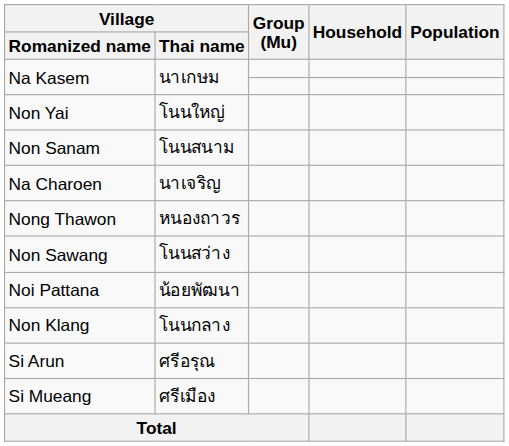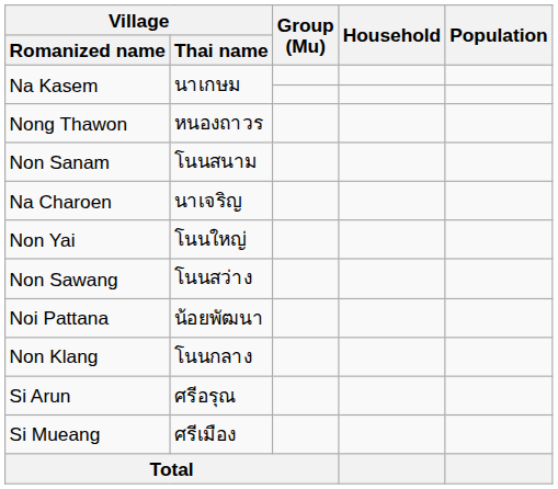 <table class="wikitable" style="font-size: 95%";>
 <tr>
 <th colspan=2>Village</th>
 <th rowspan=2>Group<br>(Mu)</th>
 <th rowspan=2>Household</th>
 <th rowspan=2>Population</th>
 </tr>
 <tr>
 <th>Romanized name</th>
 <th>Thai name</th>
 </tr>
 <tr>
 <td rowspan=2>Na Kasem</td>
 <td rowspan=2>นาเกษม</td>
 <td></td>
 <td></td>
 <td></td>
 </tr>
 <tr>
 <td></td>
 <td></td>
 <td></td>
 </tr>
 <tr>
-<td>Non Yai</td>
-<td>โนนใหญ่</td>
+<td>Nong Thawon</td>
+<td>หนองถาวร</td>
 <td></td>
 <td></td>
 <td></td>
 </tr>
 <tr>
 <td>Non Sanam</td>
 <td>โนนสนาม</td>
 <td></td>
 <td></td>
 <td></td>
 </tr>
 <tr>
 <td>Na Charoen</td>
 <td>นาเจริญ</td>
 <td></td>
 <td></td>
 <td></td>
 </tr>
 <tr>
-<td>Nong Thawon</td>
-<td>หนองถาวร</td>
+<td>Non Yai</td>
+<td>โนนใหญ่</td>
 <td></td>
 <td></td>
 <td></td>
 </tr>
 <tr>
 <td>Non Sawang</td>
 <td>โนนสว่าง</td>
 <td></td>
 <td></td>
 <td></td>
 </tr>
 <tr>
 <td>Noi Pattana</td>
 <td>น้อยพัฒนา</td>
 <td></td>
 <td></td>
 <td></td>
 </tr>
 <tr>
 <td>Non Klang</td>
 <td>โนนกลาง</td>
 <td></td>
 <td></td>
 <td></td>
 </tr>
 <tr>
 <td>Si Arun</td>
 <td>ศรีอรุณ</td>
 <td></td>
 <td></td>
 <td></td>
 </tr>
 <tr>
 <td>Si Mueang</td>
 <td>ศรีเมือง</td>
 <td></td>
 <td></td>
 <td></td>
 </tr>
 <tr>
 <th colspan=3>Total</th>
 <th></th>
 <th></th>
 </tr>
 </table>
